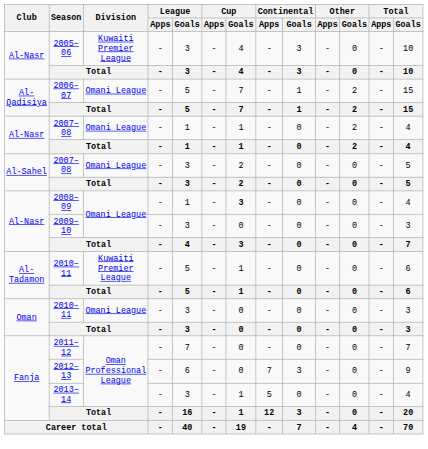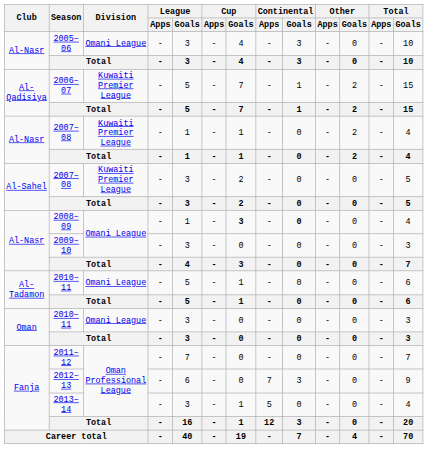 <table class="wikitable" style="text-align: center;">
 <tr>
 <th rowspan="2">Club</th>
 <th rowspan="2">Season</th>
 <th rowspan="2">Division</th>
 <th colspan="2">League</th>
 <th colspan="2">Cup</th>
 <th colspan="2">Continental</th>
 <th colspan="2">Other</th>
 <th colspan="2">Total</th>
 </tr>
 <tr>
 <th>Apps</th>
 <th>Goals</th>
 <th>Apps</th>
 <th>Goals</th>
 <th>Apps</th>
 <th>Goals</th>
 <th>Apps</th>
 <th>Goals</th>
 <th>Apps</th>
 <th>Goals</th>
 </tr>
 <tr>
 <td rowspan="2"><a href='#'>Al-Nasr</a></td>
 <td><a href='#'>2005–06</a></td>
-<td rowspan="1"><a href='#'>Kuwaiti Premier League</a></td>
+<td rowspan="1"><a href='#'>Omani League</a></td>
 <td>-</td>
 <td>3</td>
 <td>-</td>
 <td>4</td>
 <td>-</td>
 <td>3</td>
 <td>-</td>
 <td>0</td>
 <td>-</td>
 <td>10</td>
 </tr>
 <tr>
 <th colspan="2">Total</th>
 <th>-</th>
 <th>3</th>
 <th>-</th>
 <th>4</th>
 <th>-</th>
 <th>3</th>
 <th>-</th>
 <th>0</th>
 <th>-</th>
 <th>10</th>
 </tr>
 <tr>
 <td rowspan="2"><a href='#'>Al-Qadisiya</a></td>
 <td><a href='#'>2006–07</a></td>
-<td rowspan="1"><a href='#'>Omani League</a></td>
+<td rowspan="1"><a href='#'>Kuwaiti Premier League</a></td>
 <td>-</td>
 <td>5</td>
 <td>-</td>
 <td>7</td>
 <td>-</td>
 <td>1</td>
 <td>-</td>
 <td>2</td>
 <td>-</td>
 <td>15</td>
 </tr>
 <tr>
 <th colspan="2">Total</th>
 <th>-</th>
 <th>5</th>
 <th>-</th>
 <th>7</th>
 <th>-</th>
 <th>1</th>
 <th>-</th>
 <th>2</th>
 <th>-</th>
 <th>15</th>
 </tr>
 <tr>
 <td rowspan="2"><a href='#'>Al-Nasr</a></td>
 <td><a href='#'>2007–08</a></td>
-<td rowspan="1"><a href='#'>Omani League</a></td>
+<td rowspan="1"><a href='#'>Kuwaiti Premier League</a></td>
 <td>-</td>
 <td>1</td>
 <td>-</td>
 <td>1</td>
 <td>-</td>
 <td>0</td>
 <td>-</td>
 <td>2</td>
 <td>-</td>
 <td>4</td>
 </tr>
 <tr>
 <th colspan="2">Total</th>
 <th>-</th>
 <th>1</th>
 <th>-</th>
 <th>1</th>
 <th>-</th>
 <th>0</th>
 <th>-</th>
 <th>2</th>
 <th>-</th>
 <th>4</th>
 </tr>
 <tr>
 <td rowspan="2"><a href='#'>Al-Sahel</a></td>
 <td><a href='#'>2007–08</a></td>
-<td rowspan="1"><a href='#'>Omani League</a></td>
+<td rowspan="1"><a href='#'>Kuwaiti Premier League</a></td>
 <td>-</td>
 <td>3</td>
 <td>-</td>
 <td>2</td>
 <td>-</td>
 <td>0</td>
 <td>-</td>
 <td>0</td>
 <td>-</td>
 <td>5</td>
 </tr>
 <tr>
 <th colspan="2">Total</th>
 <th>-</th>
 <th>3</th>
 <th>-</th>
 <th>2</th>
 <th>-</th>
 <th>0</th>
 <th>-</th>
 <th>0</th>
 <th>-</th>
 <th>5</th>
 </tr>
 <tr>
 <td rowspan="3"><a href='#'>Al-Nasr</a></td>
 <td><a href='#'>2008–09</a></td>
 <td rowspan="2"><a href='#'>Omani League</a></td>
 <td>-</td>
 <td>1</td>
 <td>-</td>
 <td><strong>3</strong></td>
 <td>-</td>
-<td>0</td>
+<td><strong>0</strong></td>
 <td>-</td>
 <td>0</td>
 <td>-</td>
 <td>4</td>
 </tr>
 <tr>
 <td><a href='#'>2009–10</a></td>
 <td>-</td>
 <td>3</td>
 <td>-</td>
 <td>0</td>
 <td>-</td>
 <td>0</td>
 <td>-</td>
 <td>0</td>
 <td>-</td>
 <td>3</td>
 </tr>
 <tr>
 <th colspan="2">Total</th>
 <th>-</th>
 <th>4</th>
 <th>-</th>
 <th>3</th>
 <th>-</th>
 <th>0</th>
 <th>-</th>
 <th>0</th>
 <th>-</th>
 <th>7</th>
 </tr>
 <tr>
 <td rowspan="2"><a href='#'>Al-Tadamon</a></td>
 <td><a href='#'>2010–11</a></td>
-<td rowspan="1"><a href='#'>Kuwaiti Premier League</a></td>
+<td rowspan="1"><a href='#'>Omani League</a></td>
 <td>-</td>
 <td>5</td>
 <td>-</td>
 <td>1</td>
 <td>-</td>
 <td>0</td>
 <td>-</td>
 <td>0</td>
 <td>-</td>
 <td>6</td>
 </tr>
 <tr>
 <th colspan="2">Total</th>
 <th>-</th>
 <th>5</th>
 <th>-</th>
 <th>1</th>
 <th>-</th>
 <th>0</th>
 <th>-</th>
 <th>0</th>
 <th>-</th>
 <th>6</th>
 </tr>
 <tr>
 <td rowspan="2"><a href='#'>Oman</a></td>
 <td><a href='#'>2010–11</a></td>
 <td rowspan="1"><a href='#'>Omani League</a></td>
 <td>-</td>
 <td>3</td>
 <td>-</td>
 <td>0</td>
 <td>-</td>
 <td>0</td>
 <td>-</td>
 <td>0</td>
 <td>-</td>
 <td>3</td>
 </tr>
 <tr>
 <th colspan="2">Total</th>
 <th>-</th>
 <th>3</th>
 <th>-</th>
 <th>0</th>
 <th>-</th>
 <th>0</th>
 <th>-</th>
 <th>0</th>
 <th>-</th>
 <th>3</th>
 </tr>
 <tr>
 <td rowspan="4"><a href='#'>Fanja</a></td>
 <td><a href='#'>2011–12</a></td>
 <td rowspan="3"><a href='#'>Oman Professional League</a></td>
 <td>-</td>
 <td>7</td>
 <td>-</td>
 <td>0</td>
 <td>-</td>
 <td>0</td>
 <td>-</td>
 <td>0</td>
 <td>-</td>
 <td>7</td>
 </tr>
 <tr>
 <td><a href='#'>2012–13</a></td>
 <td>-</td>
 <td>6</td>
 <td>-</td>
 <td>0</td>
 <td>7</td>
 <td>3</td>
 <td>-</td>
 <td>0</td>
 <td>-</td>
 <td>9</td>
 </tr>
 <tr>
 <td><a href='#'>2013–14</a></td>
 <td>-</td>
 <td>3</td>
 <td>-</td>
 <td>1</td>
 <td>5</td>
 <td>0</td>
 <td>-</td>
 <td>0</td>
 <td>-</td>
 <td>4</td>
 </tr>
 <tr>
 <th colspan="2">Total</th>
 <th>-</th>
 <th>16</th>
 <th>-</th>
 <th>1</th>
 <th>12</th>
 <th>3</th>
 <th>-</th>
 <th>0</th>
 <th>-</th>
 <th>20</th>
 </tr>
 <tr>
 <th colspan="3">Career total</th>
 <th>-</th>
 <th>40</th>
 <th>-</th>
 <th>19</th>
 <th>-</th>
 <th>7</th>
 <th>-</th>
 <th>4</th>
 <th>-</th>
 <th>70</th>
 </tr>
 </table>
